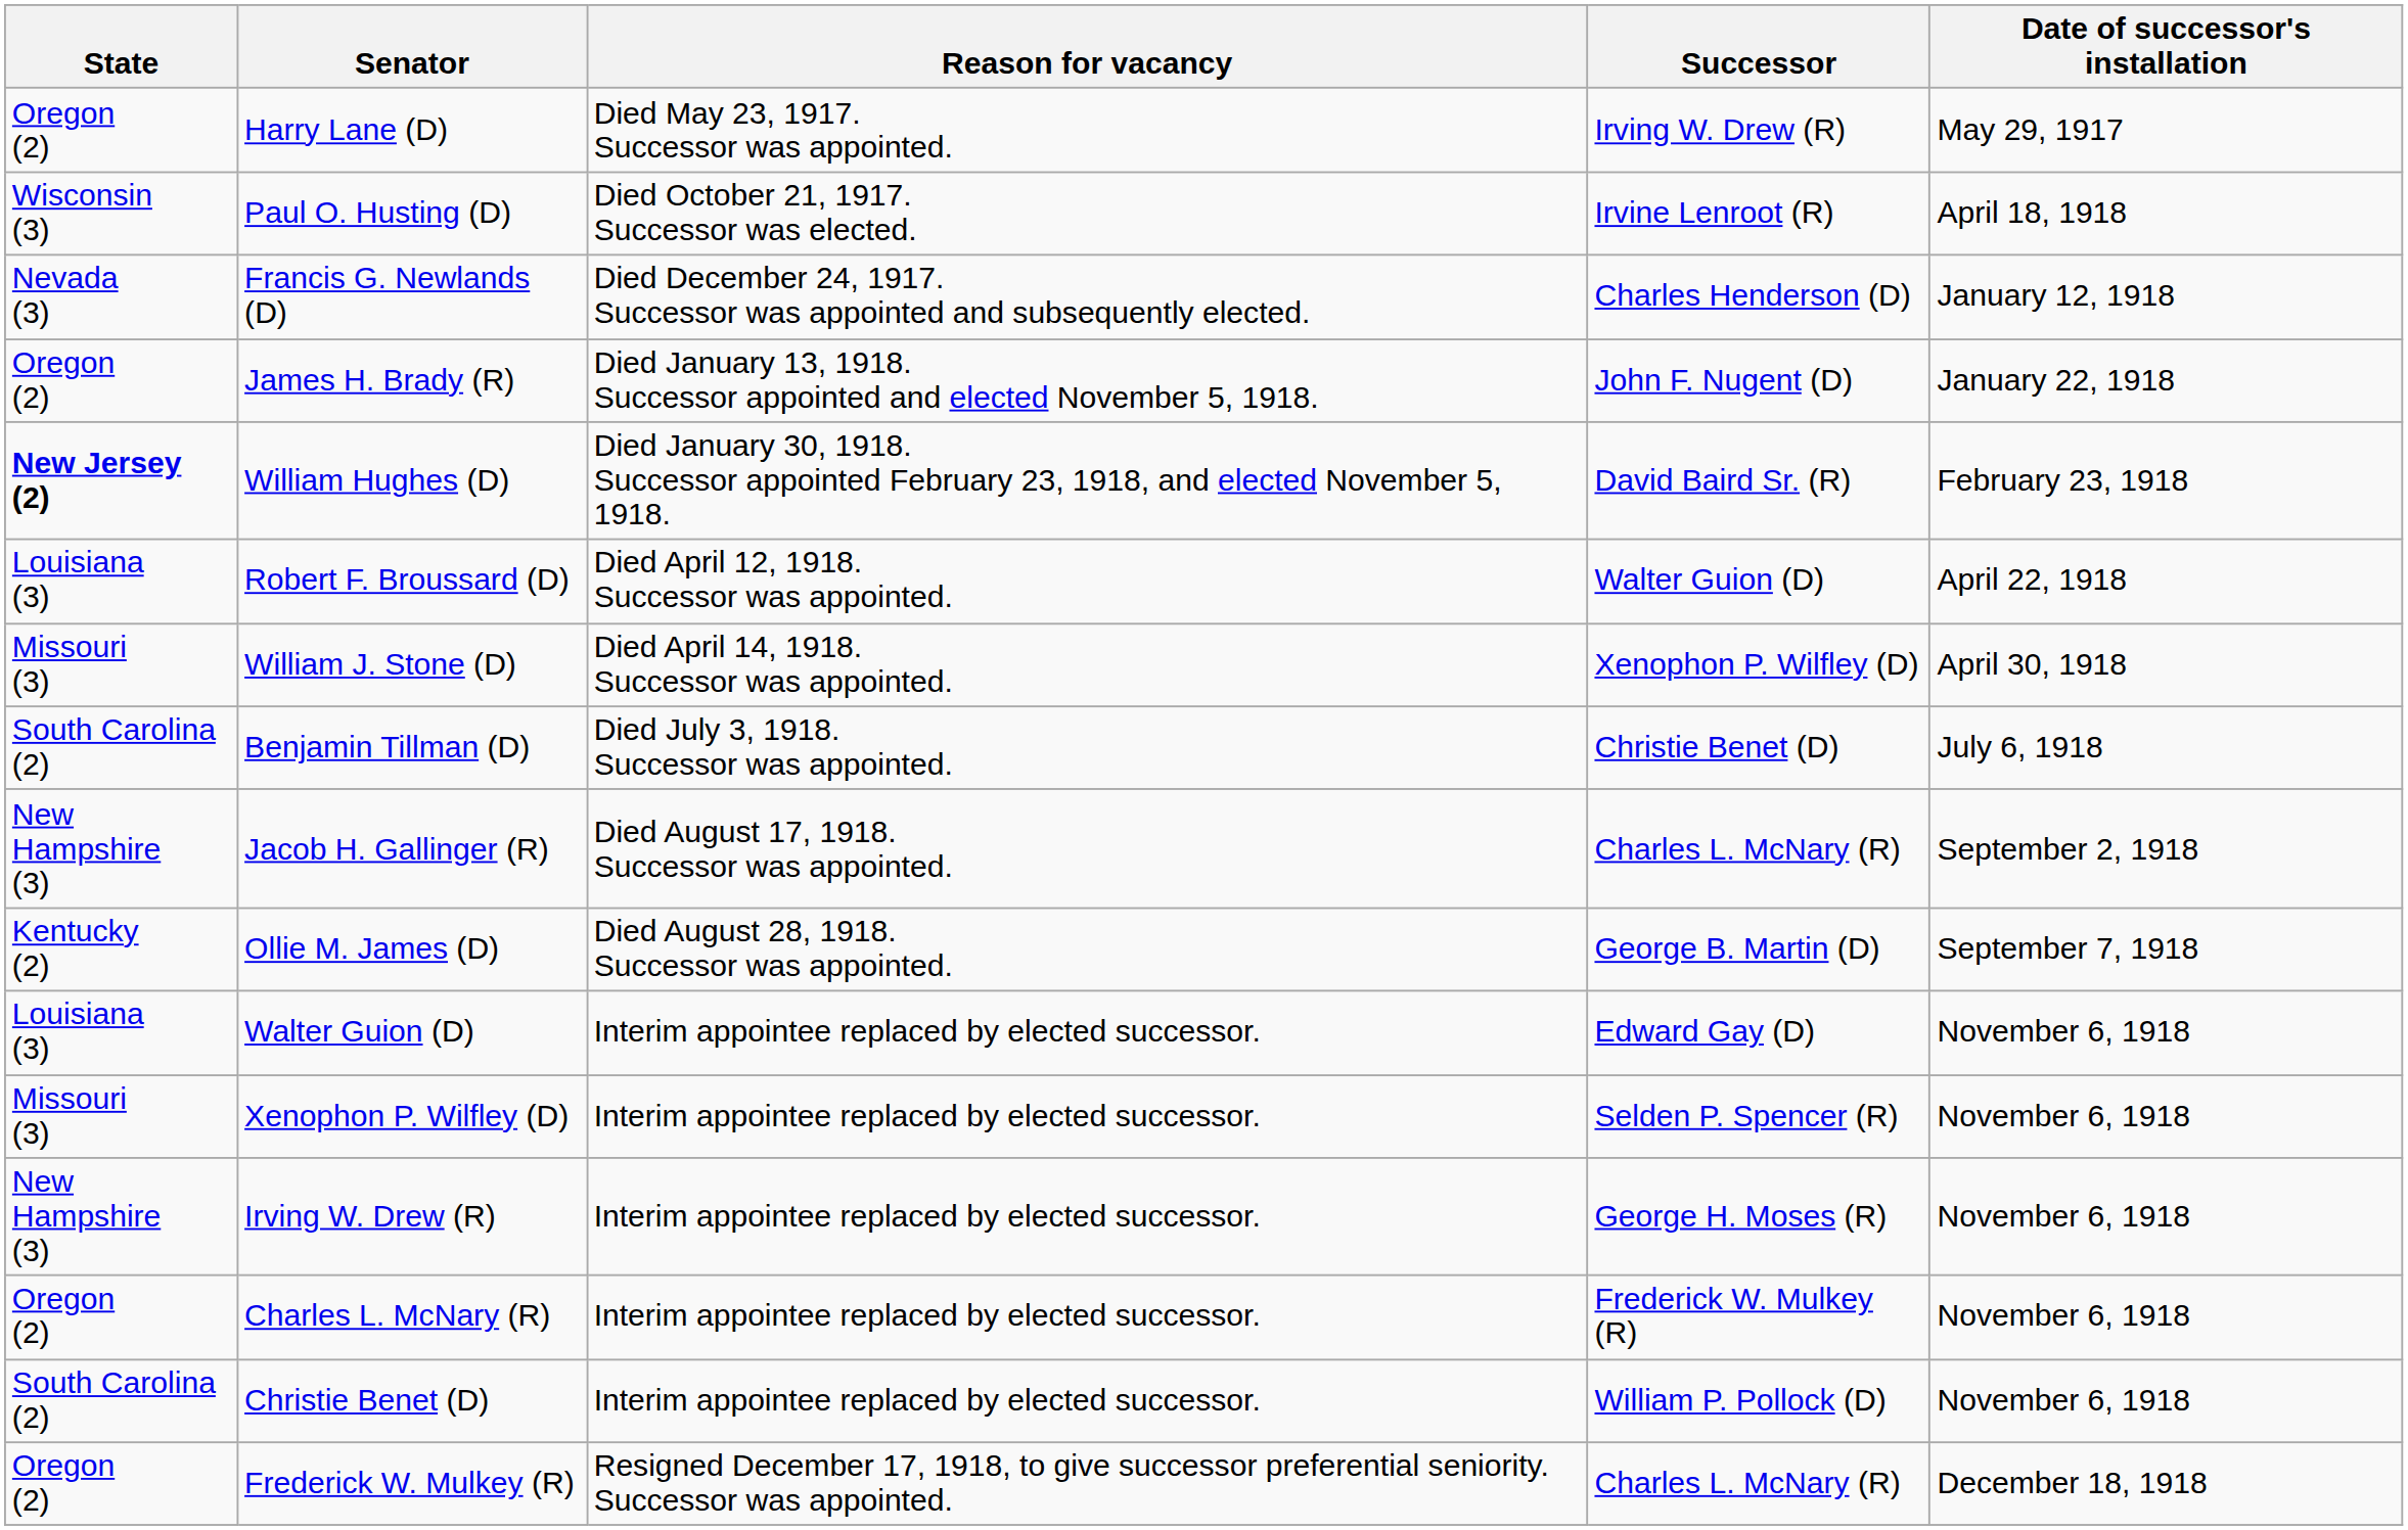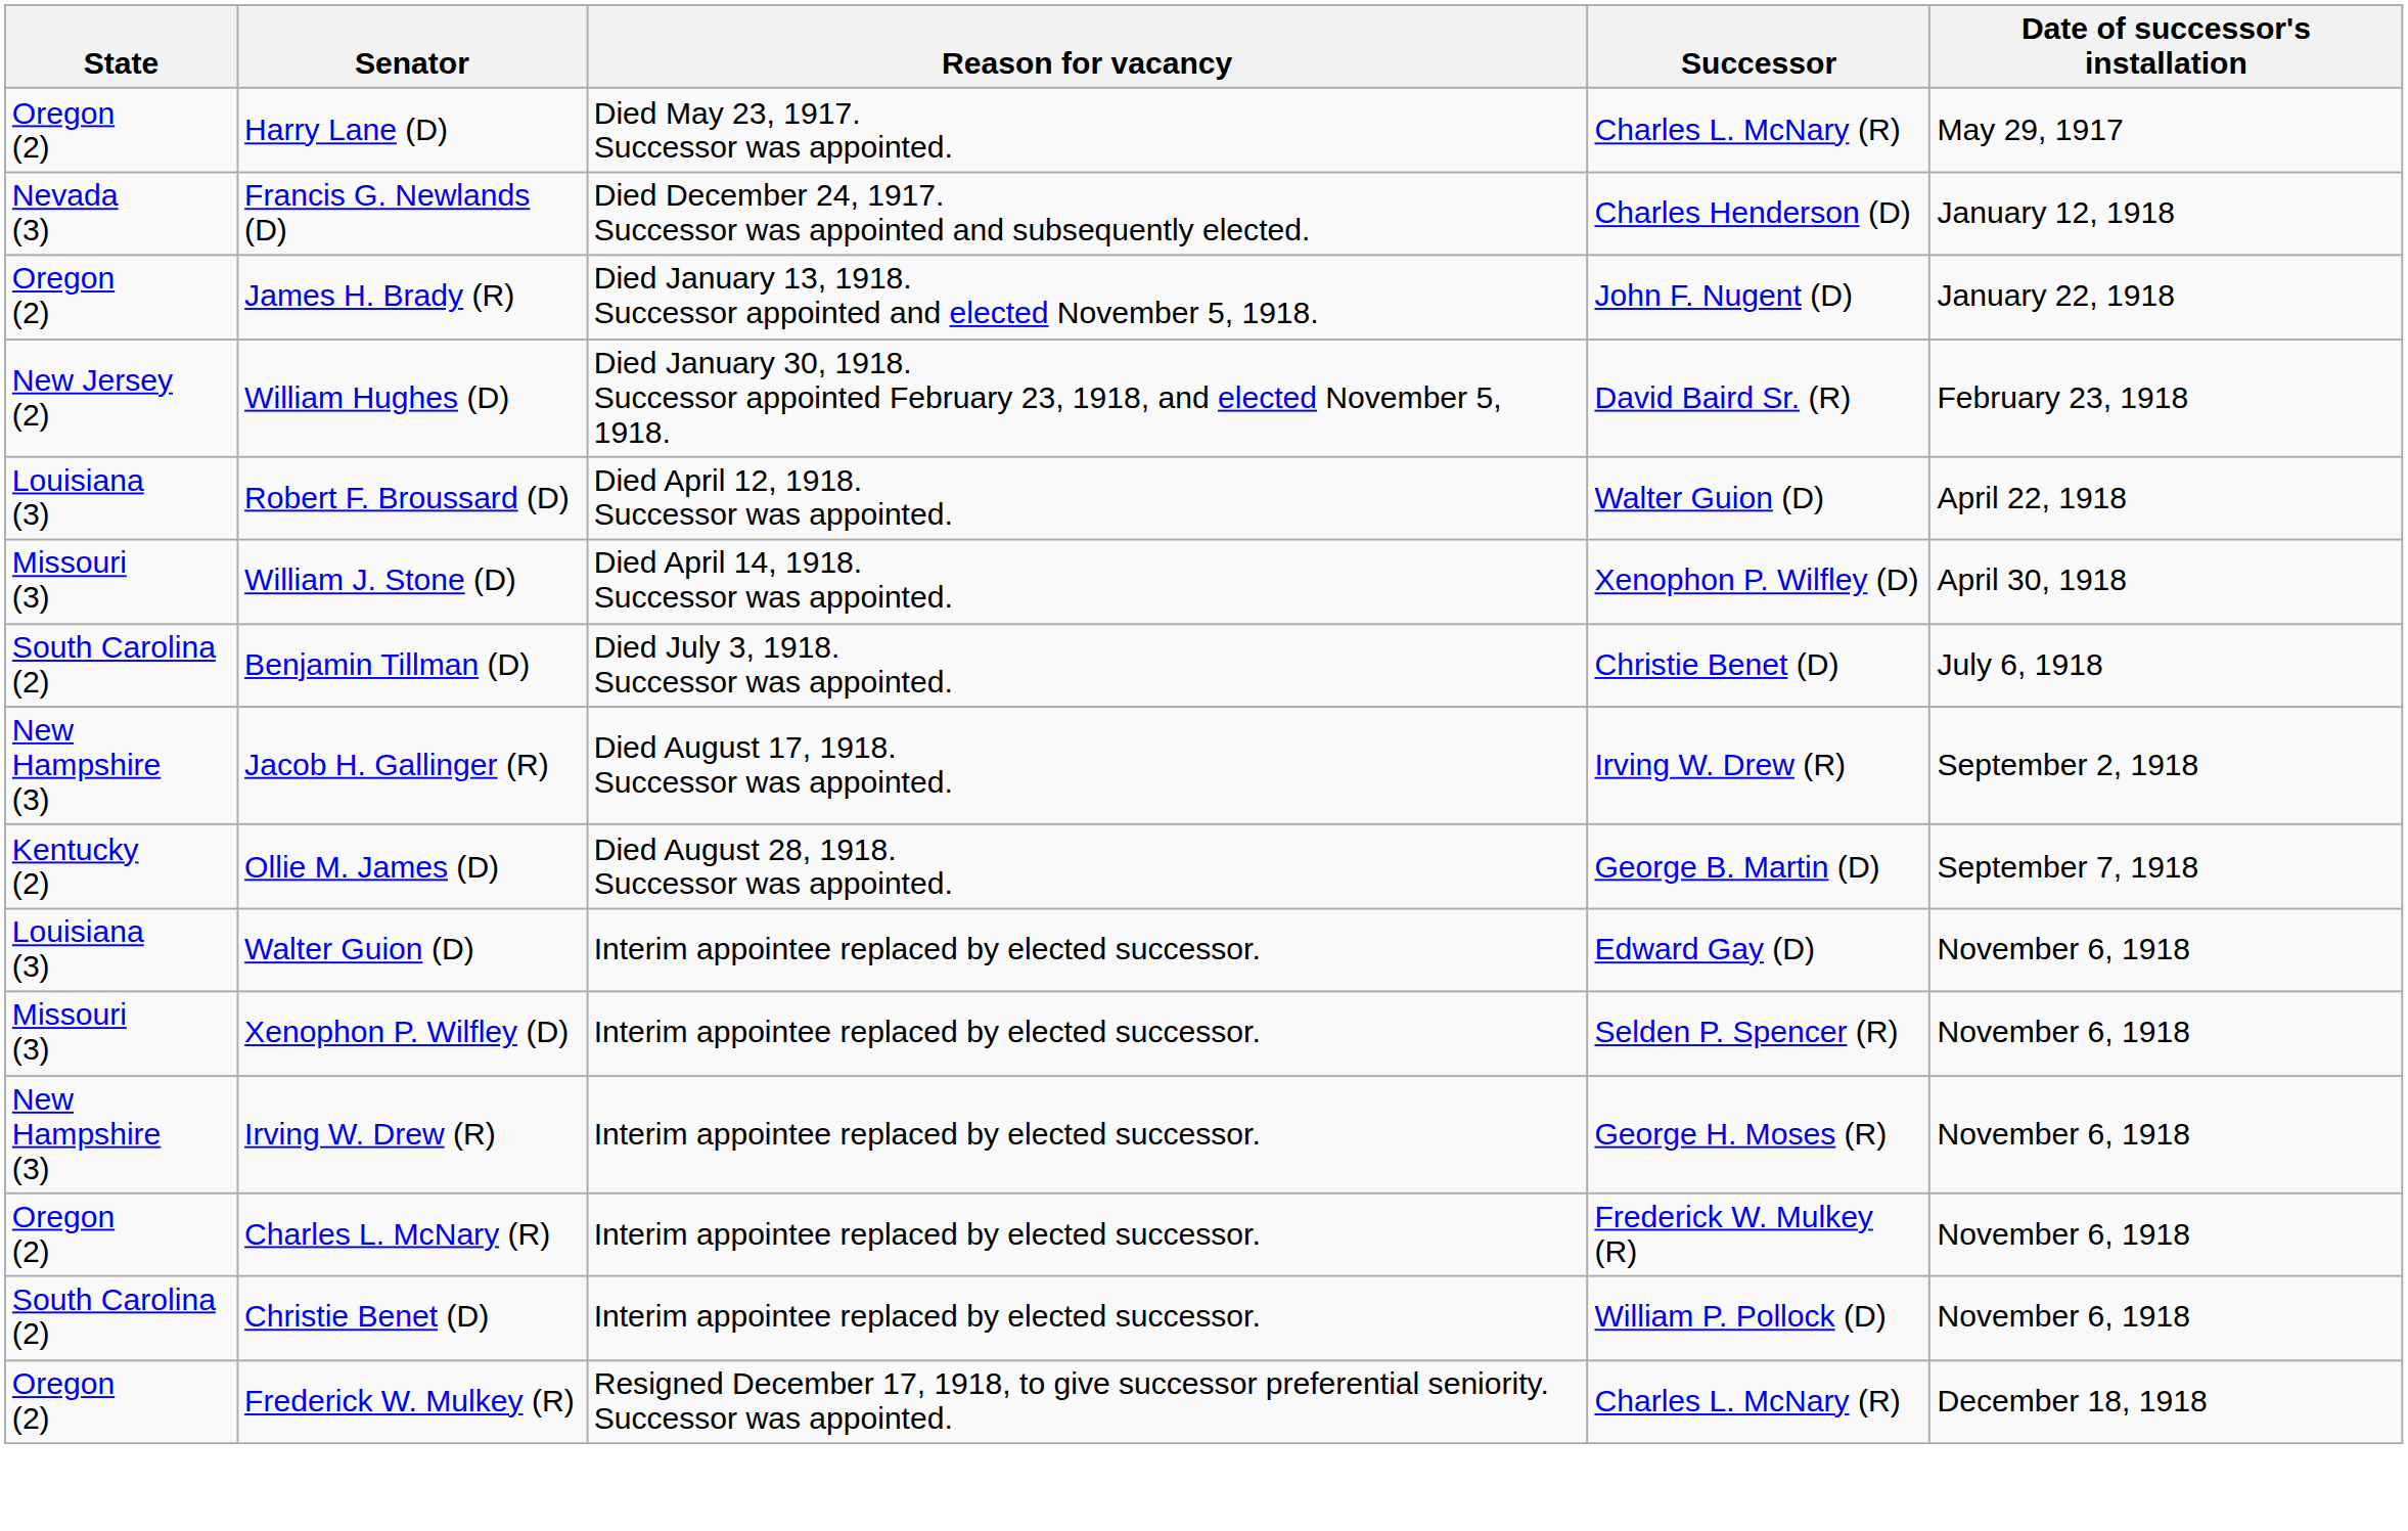 <table class="wikitable sortable">
 <tr style="vertical-align:bottom;">
 <th>State</th>
 <th>Senator</th>
 <th>Reason for vacancy</th>
 <th>Successor</th>
 <th>Date of successor's installation</th>
 </tr>
 <tr>
 <td><a href='#'>Oregon</a><br>(2)</td>
 <td><a href='#'>Harry Lane</a> (D)</td>
 <td>Died May 23, 1917.<br>Successor was appointed.</td>
-<td><a href='#'>Irving W. Drew</a> (R)</td>
+<td><a href='#'>Charles L. McNary</a> (R)</td>
 <td>May 29, 1917</td>
-</tr>
-<tr>
-<td><a href='#'>Wisconsin</a><br>(3)</td>
-<td><a href='#'>Paul O. Husting</a> (D)</td>
-<td>Died October 21, 1917.<br>Successor was elected.</td>
-<td><a href='#'>Irvine Lenroot</a> (R)</td>
-<td>April 18, 1918</td>
 </tr>
 <tr>
 <td><a href='#'>Nevada</a><br>(3)</td>
 <td><a href='#'>Francis G. Newlands</a> (D)</td>
 <td>Died December 24, 1917.<br>Successor was appointed and subsequently elected.</td>
 <td><a href='#'>Charles Henderson</a> (D)</td>
 <td>January 12, 1918</td>
 </tr>
 <tr>
 <td><a href='#'>Oregon</a><br>(2)</td>
 <td><a href='#'>James H. Brady</a> (R)</td>
 <td>Died January 13, 1918.<br>Successor appointed and <a href='#'>elected</a> November 5, 1918.</td>
 <td><a href='#'>John F. Nugent</a> (D)</td>
 <td>January 22, 1918</td>
 </tr>
 <tr>
-<td><strong><a href='#'>New Jersey</a><br>(2)</strong></td>
+<td><a href='#'>New Jersey</a><br>(2)</td>
 <td><a href='#'>William Hughes</a> (D)</td>
 <td>Died January 30, 1918.<br>Successor appointed February 23, 1918, and <a href='#'>elected</a> November 5, 1918.</td>
 <td><a href='#'>David Baird Sr.</a> (R)</td>
 <td>February 23, 1918</td>
 </tr>
 <tr>
 <td><a href='#'>Louisiana</a><br>(3)</td>
 <td><a href='#'>Robert F. Broussard</a> (D)</td>
 <td>Died April 12, 1918.<br>Successor was appointed.</td>
 <td><a href='#'>Walter Guion</a> (D)</td>
 <td>April 22, 1918</td>
 </tr>
 <tr>
 <td><a href='#'>Missouri</a><br>(3)</td>
 <td><a href='#'>William J. Stone</a> (D)</td>
 <td>Died April 14, 1918.<br>Successor was appointed.</td>
 <td><a href='#'>Xenophon P. Wilfley</a> (D)</td>
 <td>April 30, 1918</td>
 </tr>
 <tr>
 <td><a href='#'>South Carolina</a><br>(2)</td>
 <td><a href='#'>Benjamin Tillman</a> (D)</td>
 <td>Died July 3, 1918.<br>Successor was appointed.</td>
 <td><a href='#'>Christie Benet</a> (D)</td>
 <td>July 6, 1918</td>
 </tr>
 <tr>
 <td><a href='#'>New Hampshire</a><br>(3)</td>
 <td><a href='#'>Jacob H. Gallinger</a> (R)</td>
 <td>Died August 17, 1918.<br>Successor was appointed.</td>
-<td><a href='#'>Charles L. McNary</a> (R)</td>
+<td><a href='#'>Irving W. Drew</a> (R)</td>
 <td>September 2, 1918</td>
 </tr>
 <tr>
 <td><a href='#'>Kentucky</a><br>(2)</td>
 <td><a href='#'>Ollie M. James</a> (D)</td>
 <td>Died August 28, 1918.<br>Successor was appointed.</td>
 <td><a href='#'>George B. Martin</a> (D)</td>
 <td>September 7, 1918</td>
 </tr>
 <tr>
 <td><a href='#'>Louisiana</a><br>(3)</td>
 <td><a href='#'>Walter Guion</a> (D)</td>
 <td>Interim appointee replaced by elected successor.</td>
 <td><a href='#'>Edward Gay</a> (D)</td>
 <td>November 6, 1918</td>
 </tr>
 <tr>
 <td><a href='#'>Missouri</a><br>(3)</td>
 <td><a href='#'>Xenophon P. Wilfley</a> (D)</td>
 <td>Interim appointee replaced by elected successor.</td>
 <td><a href='#'>Selden P. Spencer</a> (R)</td>
 <td>November 6, 1918</td>
 </tr>
 <tr>
 <td><a href='#'>New Hampshire</a><br>(3)</td>
 <td><a href='#'>Irving W. Drew</a> (R)</td>
 <td>Interim appointee replaced by elected successor.</td>
 <td><a href='#'>George H. Moses</a> (R)</td>
 <td>November 6, 1918</td>
 </tr>
 <tr>
 <td><a href='#'>Oregon</a><br>(2)</td>
 <td><a href='#'>Charles L. McNary</a> (R)</td>
 <td>Interim appointee replaced by elected successor.</td>
 <td><a href='#'>Frederick W. Mulkey</a> (R)</td>
 <td>November 6, 1918</td>
 </tr>
 <tr>
 <td><a href='#'>South Carolina</a><br>(2)</td>
 <td><a href='#'>Christie Benet</a> (D)</td>
 <td>Interim appointee replaced by elected successor.</td>
 <td><a href='#'>William P. Pollock</a> (D)</td>
 <td>November 6, 1918</td>
 </tr>
 <tr>
 <td><a href='#'>Oregon</a><br>(2)</td>
 <td><a href='#'>Frederick W. Mulkey</a> (R)</td>
 <td>Resigned December 17, 1918, to give successor preferential seniority.<br>Successor was appointed.</td>
 <td><a href='#'>Charles L. McNary</a> (R)</td>
 <td>December 18, 1918</td>
 </tr>
 </table>
